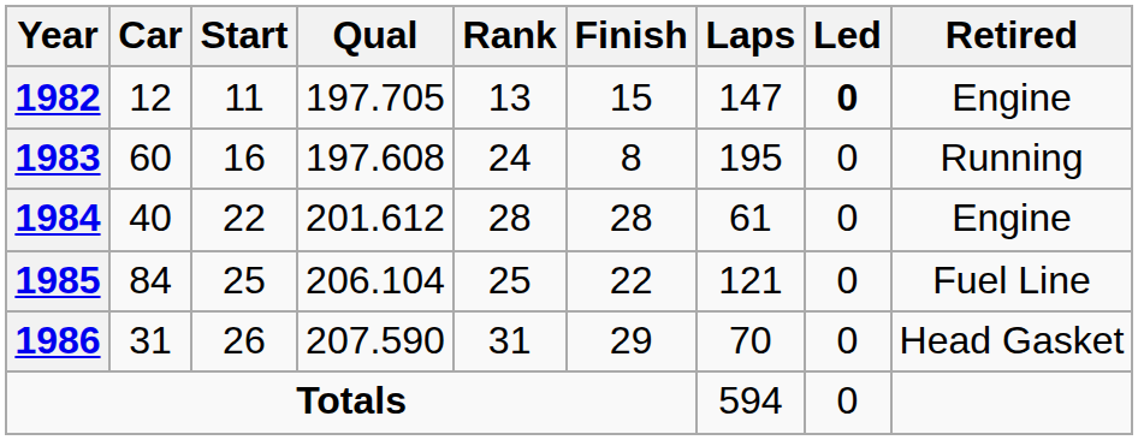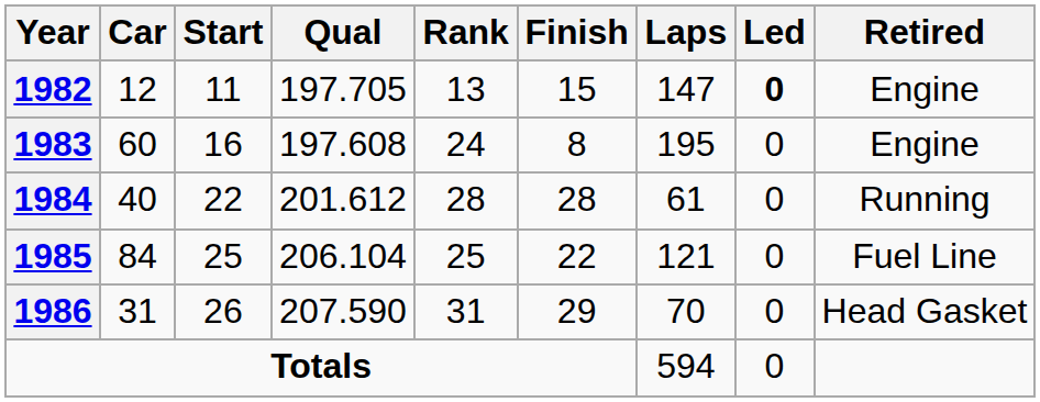 <table class="wikitable" style="text-align:center">
 <tr>
 <th>Year</th>
 <th>Car</th>
 <th>Start</th>
 <th>Qual</th>
 <th>Rank</th>
 <th>Finish</th>
 <th>Laps</th>
 <th>Led</th>
 <th>Retired</th>
 </tr>
 <tr>
 <th><a href='#'>1982</a></th>
 <td>12</td>
 <td>11</td>
 <td>197.705</td>
 <td>13</td>
 <td>15</td>
 <td>147</td>
 <td><strong>0</strong></td>
 <td>Engine</td>
 </tr>
 <tr>
 <th><a href='#'>1983</a></th>
 <td>60</td>
 <td>16</td>
 <td>197.608</td>
 <td>24</td>
 <td>8</td>
 <td>195</td>
 <td>0</td>
-<td>Running</td>
+<td>Engine</td>
 </tr>
 <tr>
 <th><a href='#'>1984</a></th>
 <td>40</td>
 <td>22</td>
 <td>201.612</td>
 <td>28</td>
 <td>28</td>
 <td>61</td>
 <td>0</td>
-<td>Engine</td>
+<td>Running</td>
 </tr>
 <tr>
 <th><a href='#'>1985</a></th>
 <td>84</td>
 <td>25</td>
 <td>206.104</td>
 <td>25</td>
 <td>22</td>
 <td>121</td>
 <td>0</td>
 <td>Fuel Line</td>
 </tr>
 <tr>
 <th><a href='#'>1986</a></th>
 <td>31</td>
 <td>26</td>
 <td>207.590</td>
 <td>31</td>
 <td>29</td>
 <td>70</td>
 <td>0</td>
 <td>Head Gasket</td>
 </tr>
 <tr>
 <td colspan=6><strong>Totals</strong></td>
 <td>594</td>
 <td>0</td>
 <td></td>
 </tr>
 </table>
